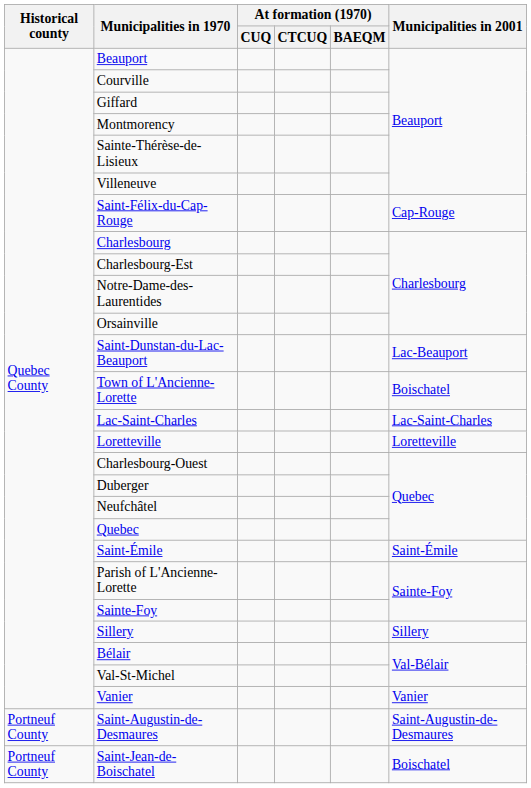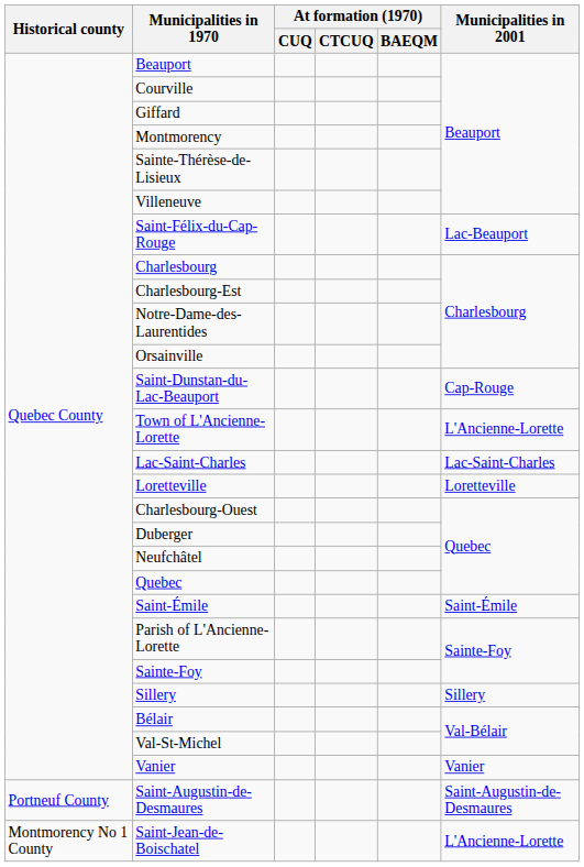 <table class="wikitable">
 <tr>
 <th rowspan="2">Historical county</th>
 <th rowspan="2">Municipalities in 1970</th>
 <th colspan="3">At formation (1970)</th>
 <th rowspan="2">Municipalities in 2001</th>
 </tr>
 <tr>
 <th>CUQ</th>
 <th>CTCUQ</th>
 <th>BAEQM</th>
 </tr>
 <tr style="text-align:center;">
 <td style="text-align:left;" rowspan="26"><a href='#'>Quebec County</a></td>
 <td style="text-align:left;"><a href='#'>Beauport</a></td>
 <td></td>
 <td></td>
 <td></td>
 <td style="text-align:left;" rowspan="6"><a href='#'>Beauport</a></td>
 </tr>
 <tr style="text-align:center;">
 <td style="text-align:left;">Courville</td>
 <td></td>
 <td></td>
 <td></td>
 </tr>
 <tr style="text-align:center;">
 <td style="text-align:left;">Giffard</td>
 <td></td>
 <td></td>
 <td></td>
 </tr>
 <tr style="text-align:center;">
 <td style="text-align:left;">Montmorency</td>
 <td></td>
 <td></td>
 <td></td>
 </tr>
 <tr style="text-align:center;">
 <td style="text-align:left;">Sainte-Thérèse-de-Lisieux</td>
 <td></td>
 <td></td>
 <td></td>
 </tr>
 <tr style="text-align:center;">
 <td style="text-align:left;">Villeneuve</td>
 <td></td>
 <td></td>
 <td></td>
 </tr>
 <tr style="text-align:center;">
 <td style="text-align:left;"><a href='#'>Saint-Félix-du-Cap-Rouge</a></td>
 <td></td>
 <td></td>
 <td></td>
-<td style="text-align:left;"><a href='#'>Cap-Rouge</a></td>
+<td style="text-align:left;"><a href='#'>Lac-Beauport</a></td>
 </tr>
 <tr style="text-align:center;">
 <td style="text-align:left;"><a href='#'>Charlesbourg</a></td>
 <td></td>
 <td></td>
 <td></td>
 <td style="text-align:left;" rowspan="4"><a href='#'>Charlesbourg</a></td>
 </tr>
 <tr style="text-align:center;">
 <td style="text-align:left;">Charlesbourg-Est</td>
 <td></td>
 <td></td>
 <td></td>
 </tr>
 <tr style="text-align:center;">
 <td style="text-align:left;">Notre-Dame-des-Laurentides</td>
 <td></td>
 <td></td>
 <td></td>
 </tr>
 <tr style="text-align:center;">
 <td style="text-align:left;">Orsainville</td>
 <td></td>
 <td></td>
 <td></td>
 </tr>
 <tr style="text-align:center;">
 <td style="text-align:left;"><a href='#'>Saint-Dunstan-du-Lac-Beauport</a></td>
 <td></td>
 <td></td>
 <td></td>
-<td style="text-align:left;"><a href='#'>Lac-Beauport</a></td>
+<td style="text-align:left;"><a href='#'>Cap-Rouge</a></td>
 </tr>
 <tr style="text-align:center;">
 <td style="text-align:left;"><a href='#'>Town of L'Ancienne-Lorette</a></td>
 <td></td>
 <td></td>
 <td></td>
-<td style="text-align:left;"><a href='#'>Boischatel</a></td>
+<td style="text-align:left;"><a href='#'>L'Ancienne-Lorette</a></td>
 </tr>
 <tr style="text-align:center;">
 <td style="text-align:left;"><a href='#'>Lac-Saint-Charles</a></td>
 <td></td>
 <td></td>
 <td></td>
 <td style="text-align:left;"><a href='#'>Lac-Saint-Charles</a></td>
 </tr>
 <tr style="text-align:center;">
 <td style="text-align:left;"><a href='#'>Loretteville</a></td>
 <td></td>
 <td></td>
 <td></td>
 <td style="text-align:left;"><a href='#'>Loretteville</a></td>
 </tr>
 <tr style="text-align:center;">
 <td style="text-align:left;">Charlesbourg-Ouest</td>
 <td></td>
 <td></td>
 <td></td>
 <td style="text-align:left;" rowspan="4"><a href='#'>Quebec</a></td>
 </tr>
 <tr style="text-align:center;">
 <td style="text-align:left;">Duberger</td>
 <td></td>
 <td></td>
 <td></td>
 </tr>
 <tr style="text-align:center;">
 <td style="text-align:left;">Neufchâtel</td>
 <td></td>
 <td></td>
 <td></td>
 </tr>
 <tr style="text-align:center;">
 <td style="text-align:left;"><a href='#'>Quebec</a></td>
 <td></td>
 <td></td>
 <td></td>
 </tr>
 <tr style="text-align:center;">
 <td style="text-align:left;"><a href='#'>Saint-Émile</a></td>
 <td></td>
 <td></td>
 <td></td>
 <td style="text-align:left;"><a href='#'>Saint-Émile</a></td>
 </tr>
 <tr style="text-align:center;">
 <td style="text-align:left;">Parish of L'Ancienne-Lorette</td>
 <td></td>
 <td></td>
 <td></td>
 <td style="text-align:left;" rowspan="2"><a href='#'>Sainte-Foy</a></td>
 </tr>
 <tr style="text-align:center;">
 <td style="text-align:left;"><a href='#'>Sainte-Foy</a></td>
 <td></td>
 <td></td>
 </tr>
 <tr style="text-align:center;">
 <td style="text-align:left;"><a href='#'>Sillery</a></td>
 <td></td>
 <td></td>
 <td></td>
 <td style="text-align:left;"><a href='#'>Sillery</a></td>
 </tr>
 <tr style="text-align:center;">
 <td style="text-align:left;"><a href='#'>Bélair</a></td>
 <td></td>
 <td></td>
 <td></td>
 <td style="text-align:left;" rowspan="2"><a href='#'>Val-Bélair</a></td>
 </tr>
 <tr style="text-align:center;">
 <td style="text-align:left;">Val-St-Michel</td>
 <td></td>
 <td></td>
 <td></td>
 </tr>
 <tr style="text-align:center;">
 <td style="text-align:left;"><a href='#'>Vanier</a></td>
 <td></td>
 <td></td>
 <td></td>
 <td style="text-align:left;"><a href='#'>Vanier</a></td>
 </tr>
 <tr style="text-align:center;">
 <td style="text-align:left;"><a href='#'>Portneuf County</a></td>
 <td style="text-align:left;"><a href='#'>Saint-Augustin-de-Desmaures</a></td>
 <td></td>
 <td></td>
 <td></td>
 <td style="text-align:left;"><a href='#'>Saint-Augustin-de-Desmaures</a></td>
 </tr>
 <tr style="text-align:center;">
-<td style="text-align:left;"><a href='#'>Portneuf County</a></td>
+<td style="text-align:left;">Montmorency No 1 County</td>
 <td style="text-align:left;"><a href='#'>Saint-Jean-de-Boischatel</a></td>
 <td></td>
 <td></td>
 <td></td>
-<td style="text-align:left;"><a href='#'>Boischatel</a></td>
+<td style="text-align:left;"><a href='#'>L'Ancienne-Lorette</a></td>
 </tr>
 </table>
